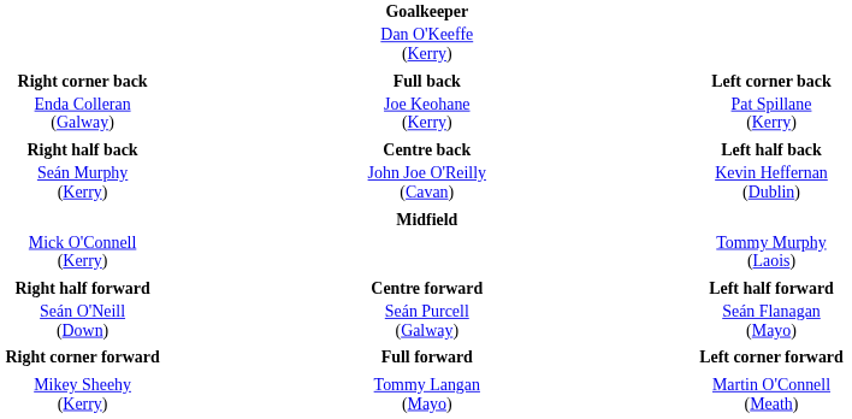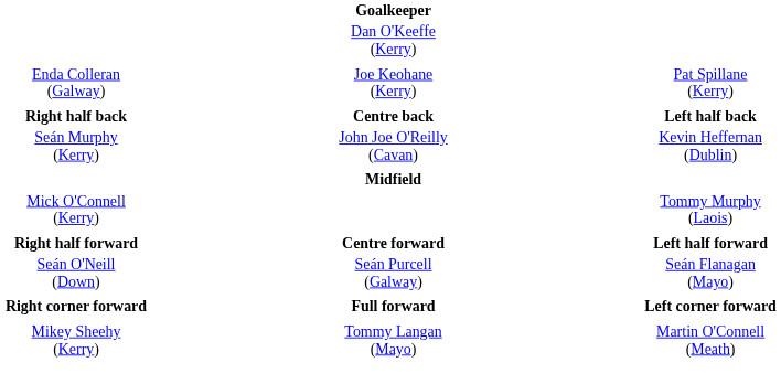 <table border="0" style="width:100%;">
 <tr>
 <td></td>
 </tr>
 <tr>
 <td style="width:25%;"></td>
 <td style="width:50%; text-align:center;"><strong>Goalkeeper</strong></td>
 <td style="width:25%;"></td>
 </tr>
 <tr>
 <td style="width:25%;"></td>
 <td style="width:25%; text-align:center;"><a href='#'>Dan O'Keeffe</a><br>(<a href='#'>Kerry</a>)</td>
 <td style="width:25%;"></td>
 </tr>
 <tr>
-<td></td>
-</tr>
-<tr>
-<td style="width:25%; text-align:center;"><strong>Right corner back</strong></td>
-<td style="width:50%; text-align:center;"><strong>Full back</strong></td>
-<td style="width:25%; text-align:center;"><strong>Left corner back</strong></td>
 <td></td>
 </tr>
 <tr style="text-align:center;">
 <td style="width:25%; "><a href='#'>Enda Colleran</a><br>(<a href='#'>Galway</a>)</td>
 <td style="width:25%; "><a href='#'>Joe Keohane</a><br>(<a href='#'>Kerry</a>)</td>
 <td style="width:25%; "><a href='#'>Pat Spillane</a><br>(<a href='#'>Kerry</a>)</td>
 </tr>
 <tr>
 <td></td>
 </tr>
 <tr style="text-align:center;">
 <td style="width:25%; "><strong>Right half back</strong></td>
 <td style="width:50%; "><strong>Centre back</strong></td>
 <td style="width:25%; "><strong>Left half back</strong></td>
 </tr>
 <tr style="text-align:center;">
 <td style="width:25%; "><a href='#'>Seán Murphy</a><br>(<a href='#'>Kerry</a>)</td>
 <td style="width:25%; "><a href='#'>John Joe O'Reilly</a><br>(<a href='#'>Cavan</a>)</td>
 <td style="width:25%; "><a href='#'>Kevin Heffernan</a><br>(<a href='#'>Dublin</a>)</td>
 </tr>
 <tr>
 <td></td>
 </tr>
 <tr>
 <td style="width:25%;"></td>
 <td style="width:50%; text-align:center;"><strong>Midfield</strong></td>
 </tr>
 <tr style="text-align:center;" Aodhan Gallager (Antrim)>
 <td style="width:25%; "><a href='#'>Mick O'Connell</a><br>(<a href='#'>Kerry</a>)</td>
 <td style="width:50%; text-align:center;"></td>
 <td style="width:25%; "><a href='#'>Tommy Murphy</a><br>(<a href='#'>Laois</a>)</td>
 </tr>
 <tr>
 <td></td>
 </tr>
 <tr style="text-align:center;">
 <td style="width:25%; "><strong>Right half forward</strong></td>
 <td style="width:50%; "><strong>Centre forward</strong></td>
 <td style="width:25%; "><strong>Left half forward</strong></td>
 </tr>
 <tr style="text-align:center;">
 <td style="width:25%; "><a href='#'>Seán O'Neill</a><br>(<a href='#'>Down</a>)</td>
 <td style="width:25%; "><a href='#'>Seán Purcell</a><br>(<a href='#'>Galway</a>)</td>
 <td style="width:25%; "><a href='#'>Seán Flanagan</a><br>(<a href='#'>Mayo</a>)</td>
 </tr>
 <tr>
 <td></td>
 </tr>
 <tr style="text-align:center;">
 <td style="width:25%; "><strong>Right corner forward</strong></td>
 <td style="width:50%; "><strong>Full forward</strong></td>
 <td style="width:25%; "><strong>Left corner forward</strong></td>
 </tr>
 <tr>
 <td></td>
 </tr>
 <tr style="text-align:center;">
 <td style="width:25%; "><a href='#'>Mikey Sheehy</a><br>(<a href='#'>Kerry</a>)</td>
 <td style="width:25%; "><a href='#'>Tommy Langan</a><br>(<a href='#'>Mayo</a>)</td>
 <td style="width:25%; "><a href='#'>Martin O'Connell</a><br>(<a href='#'>Meath</a>)</td>
 </tr>
 </table>
